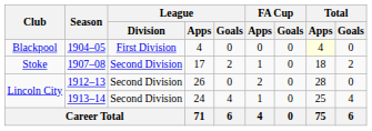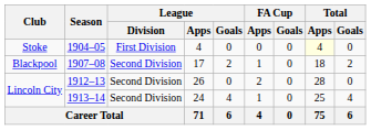 <table class="wikitable" style="text-align: center;">
 <tr>
 <th rowspan="2">Club</th>
 <th rowspan="2">Season</th>
 <th colspan="3">League</th>
 <th colspan="2">FA Cup</th>
 <th colspan="2">Total</th>
 </tr>
 <tr>
 <th>Division</th>
 <th>Apps</th>
 <th>Goals</th>
 <th>Apps</th>
 <th>Goals</th>
 <th>Apps</th>
 <th>Goals</th>
 </tr>
 <tr>
-<td><a href='#'>Blackpool</a></td>
+<td><a href='#'>Stoke</a></td>
 <td><a href='#'>1904–05</a></td>
 <td><a href='#'>First Division</a></td>
 <td>4</td>
 <td>0</td>
 <td>0</td>
 <td>0</td>
 <td style="background: lightyellow;">4</td>
 <td>0</td>
 </tr>
 <tr>
-<td><a href='#'>Stoke</a></td>
+<td><a href='#'>Blackpool</a></td>
 <td><a href='#'>1907–08</a></td>
 <td><a href='#'>Second Division</a></td>
 <td>17</td>
 <td>2</td>
 <td>1</td>
 <td>0</td>
 <td>18</td>
 <td>2</td>
 </tr>
 <tr>
 <td rowspan="2"><a href='#'>Lincoln City</a></td>
 <td><a href='#'>1912–13</a></td>
 <td>Second Division</td>
 <td>26</td>
 <td>0</td>
 <td>2</td>
 <td>0</td>
 <td>28</td>
 <td>0</td>
 </tr>
 <tr>
 <td><a href='#'>1913–14</a></td>
 <td>Second Division</td>
 <td>24</td>
 <td>4</td>
 <td>1</td>
 <td>0</td>
 <td>25</td>
 <td>4</td>
 </tr>
 <tr>
 <th colspan=3>Career Total</th>
 <th>71</th>
 <th>6</th>
 <th>4</th>
 <th>0</th>
 <th>75</th>
 <th>6</th>
 </tr>
 </table>
